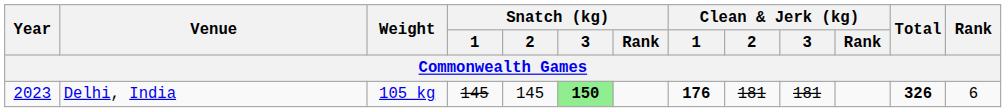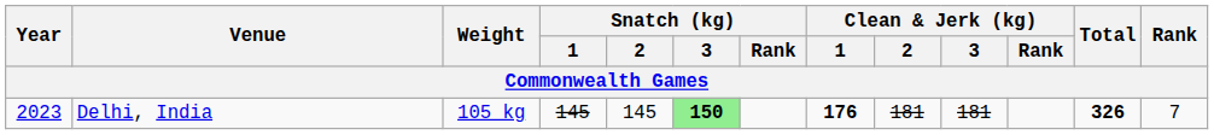 <table class = "wikitable" style="text-align:center;">
 <tr>
 <th rowspan=2 width=40>Year</th>
 <th rowspan=2 width=250>Venue</th>
 <th rowspan=2 width=60>Weight</th>
 <th colspan=4>Snatch (kg)</th>
 <th colspan=4>Clean & Jerk (kg)</th>
 <th rowspan=2 width=40>Total</th>
 <th rowspan=2 width=40>Rank</th>
 </tr>
 <tr>
 <th width=40>1</th>
 <th width=40>2</th>
 <th width=40>3</th>
 <th width=40>Rank</th>
 <th width=40>1</th>
 <th width=40>2</th>
 <th width=40>3</th>
 <th width=40>Rank</th>
 </tr>
 <tr>
 <th colspan=13><a href='#'>Commonwealth Games</a></th>
 </tr>
 <tr>
 <td><a href='#'>2023</a></td>
 <td align=left> <a href='#'>Delhi</a>, <a href='#'>India</a></td>
 <td><a href='#'>105 kg</a></td>
 <td><s>145</s></td>
 <td>145</td>
 <td style="background: lightgreen;"><strong>150</strong></td>
 <td></td>
 <td><strong>176</strong></td>
 <td><s>181</s></td>
 <td><s>181</s></td>
 <td></td>
 <td><strong>326</strong></td>
-<td>6</td>
+<td>7</td>
 </tr>
 </table>
